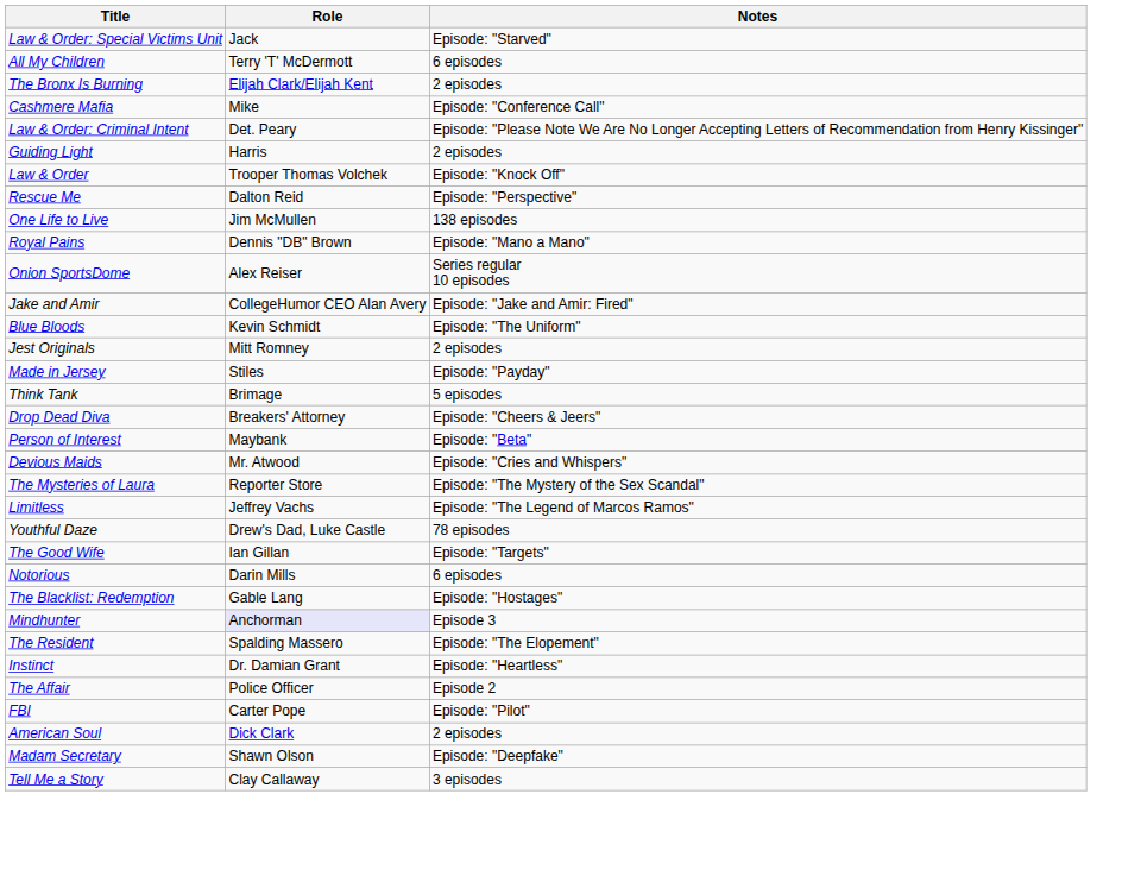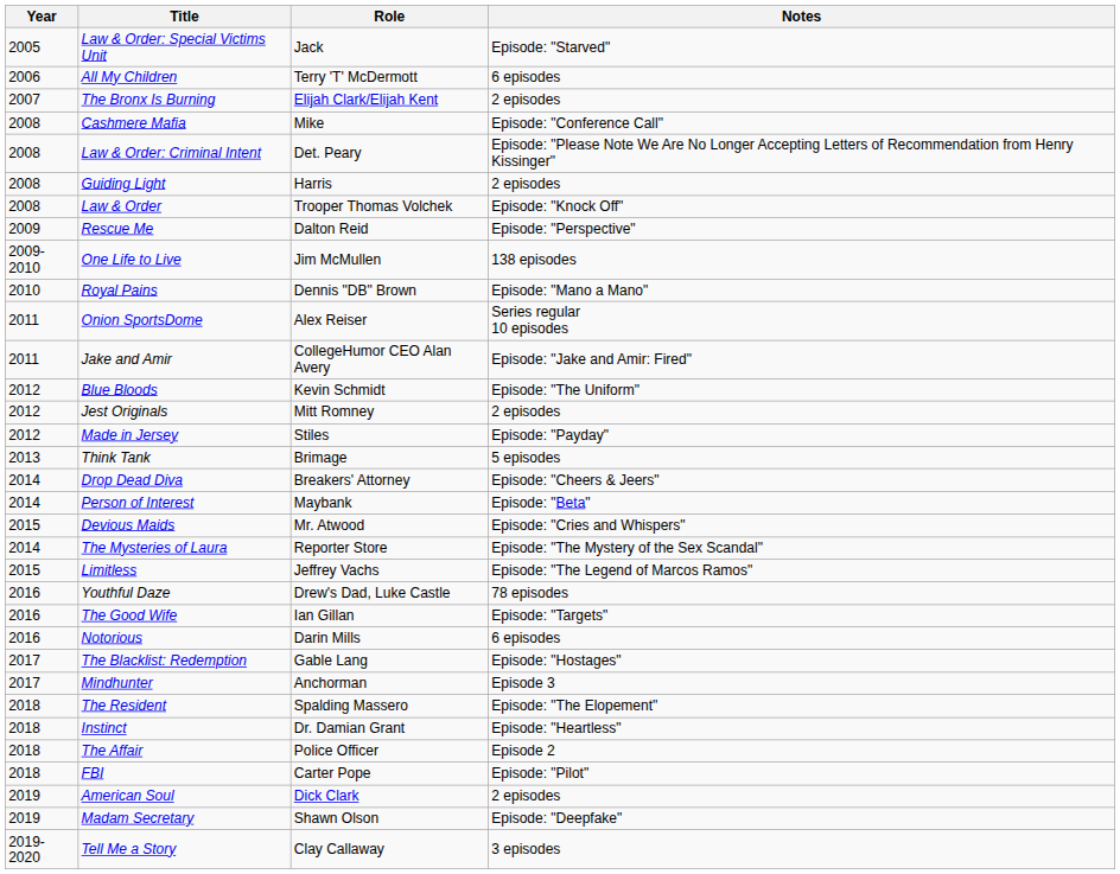 <table class="wikitable sortable">
 <tr>
+<th>Year</th>
 <th>Title</th>
 <th>Role</th>
 <th class="unsortable">Notes</th>
 </tr>
 <tr>
+<td>2005</td>
 <td><em><a href='#'>Law & Order: Special Victims Unit</a></em></td>
 <td>Jack</td>
 <td>Episode: "Starved"</td>
 </tr>
 <tr>
+<td>2006</td>
 <td><em><a href='#'>All My Children</a></em></td>
 <td>Terry 'T' McDermott</td>
 <td>6 episodes</td>
 </tr>
 <tr>
+<td>2007</td>
 <td><em><a href='#'>The Bronx Is Burning</a></em></td>
 <td><a href='#'>Elijah Clark/Elijah Kent</a></td>
 <td>2 episodes</td>
 </tr>
 <tr>
+<td>2008</td>
 <td><em><a href='#'>Cashmere Mafia</a></em></td>
 <td>Mike</td>
 <td>Episode: "Conference Call"</td>
 </tr>
 <tr>
+<td>2008</td>
 <td><em><a href='#'>Law & Order: Criminal Intent</a></em></td>
 <td>Det. Peary</td>
 <td>Episode: "Please Note We Are No Longer Accepting Letters of Recommendation from Henry Kissinger"</td>
 </tr>
 <tr>
+<td>2008</td>
 <td><em><a href='#'>Guiding Light</a></em></td>
 <td>Harris</td>
 <td>2 episodes</td>
 </tr>
 <tr>
+<td>2008</td>
 <td><em><a href='#'>Law & Order</a></em></td>
 <td>Trooper Thomas Volchek</td>
 <td>Episode: "Knock Off"</td>
 </tr>
 <tr>
+<td>2009</td>
 <td><em><a href='#'>Rescue Me</a></em></td>
 <td>Dalton Reid</td>
 <td>Episode: "Perspective"</td>
 </tr>
 <tr>
+<td>2009-2010</td>
 <td><em><a href='#'>One Life to Live</a></em></td>
 <td>Jim McMullen</td>
 <td>138 episodes</td>
 </tr>
 <tr>
+<td>2010</td>
 <td><em><a href='#'>Royal Pains</a></em></td>
 <td>Dennis "DB" Brown</td>
 <td>Episode: "Mano a Mano"</td>
 </tr>
 <tr>
+<td>2011</td>
 <td><em><a href='#'>Onion SportsDome</a></em></td>
 <td>Alex Reiser</td>
 <td>Series regular<br>10 episodes</td>
 </tr>
 <tr>
+<td>2011</td>
 <td><em>Jake and Amir</em></td>
 <td>CollegeHumor CEO Alan Avery</td>
 <td>Episode: "Jake and Amir: Fired"</td>
 </tr>
 <tr>
+<td>2012</td>
 <td><em><a href='#'>Blue Bloods</a></em></td>
 <td>Kevin Schmidt</td>
 <td>Episode: "The Uniform"</td>
 </tr>
 <tr>
+<td>2012</td>
 <td><em>Jest Originals</em></td>
 <td>Mitt Romney</td>
 <td>2 episodes</td>
 </tr>
 <tr>
+<td>2012</td>
 <td><em><a href='#'>Made in Jersey</a></em></td>
 <td>Stiles</td>
 <td>Episode: "Payday"</td>
 </tr>
 <tr>
+<td>2013</td>
 <td><em>Think Tank</em></td>
 <td>Brimage</td>
 <td>5 episodes</td>
 </tr>
 <tr>
+<td>2014</td>
 <td><em><a href='#'>Drop Dead Diva</a></em></td>
 <td>Breakers' Attorney</td>
 <td>Episode: "Cheers & Jeers"</td>
 </tr>
 <tr>
+<td>2014</td>
 <td><em><a href='#'>Person of Interest</a></em></td>
 <td>Maybank</td>
 <td>Episode: "<a href='#'>Beta</a>"</td>
 </tr>
 <tr>
+<td>2015</td>
 <td><em><a href='#'>Devious Maids</a></em></td>
 <td>Mr. Atwood</td>
 <td>Episode: "Cries and Whispers"</td>
 </tr>
 <tr>
+<td>2014</td>
 <td><em><a href='#'>The Mysteries of Laura</a></em></td>
 <td>Reporter Store</td>
 <td>Episode: "The Mystery of the Sex Scandal"</td>
 </tr>
 <tr>
+<td>2015</td>
 <td><em><a href='#'>Limitless</a></em></td>
 <td>Jeffrey Vachs</td>
 <td>Episode: "The Legend of Marcos Ramos"</td>
 </tr>
 <tr>
+<td>2016</td>
 <td><em>Youthful Daze</em></td>
 <td>Drew's Dad, Luke Castle</td>
 <td>78 episodes</td>
 </tr>
 <tr>
+<td>2016</td>
 <td><em><a href='#'>The Good Wife</a></em></td>
 <td>Ian Gillan</td>
 <td>Episode: "Targets"</td>
 </tr>
 <tr>
+<td>2016</td>
 <td><em><a href='#'>Notorious</a></em></td>
 <td>Darin Mills</td>
 <td>6 episodes</td>
 </tr>
 <tr>
+<td>2017</td>
 <td><em><a href='#'>The Blacklist: Redemption</a></em></td>
 <td>Gable Lang</td>
 <td>Episode: "Hostages"</td>
 </tr>
 <tr>
+<td>2017</td>
 <td><em><a href='#'>Mindhunter</a></em></td>
-<td style="background: lavender;">Anchorman</td>
+<td>Anchorman</td>
 <td>Episode 3</td>
 </tr>
 <tr>
+<td>2018</td>
 <td><em><a href='#'>The Resident</a></em></td>
 <td>Spalding Massero</td>
 <td>Episode: "The Elopement"</td>
 </tr>
 <tr>
+<td>2018</td>
 <td><em><a href='#'>Instinct</a></em></td>
 <td>Dr. Damian Grant</td>
 <td>Episode: "Heartless"</td>
 </tr>
 <tr>
+<td>2018</td>
 <td><em><a href='#'>The Affair</a></em></td>
 <td>Police Officer</td>
 <td>Episode 2</td>
 </tr>
 <tr>
+<td>2018</td>
 <td><em><a href='#'>FBI</a></em></td>
 <td>Carter Pope</td>
 <td>Episode: "Pilot"</td>
 </tr>
 <tr>
+<td>2019</td>
 <td><em><a href='#'>American Soul</a></em></td>
 <td><a href='#'>Dick Clark</a></td>
 <td>2 episodes</td>
 </tr>
 <tr>
+<td>2019</td>
 <td><em><a href='#'>Madam Secretary</a></em></td>
 <td>Shawn Olson</td>
 <td>Episode: "Deepfake"</td>
 </tr>
 <tr>
+<td>2019-2020</td>
 <td><em><a href='#'>Tell Me a Story</a></em></td>
 <td>Clay Callaway</td>
 <td>3 episodes</td>
 </tr>
 </table>
